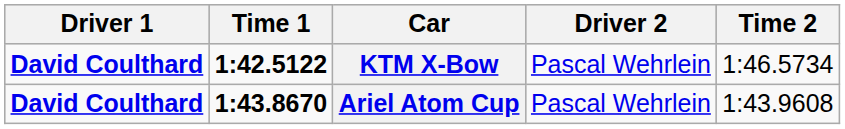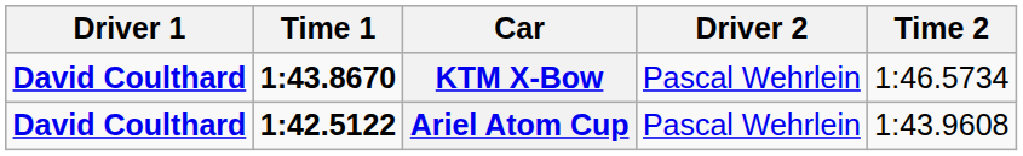 <table class="wikitable">
 <tr>
 <th>Driver 1</th>
 <th>Time 1</th>
 <th>Car</th>
 <th>Driver 2</th>
 <th>Time 2</th>
 </tr>
 <tr>
 <td><strong> <a href='#'>David Coulthard</a></strong></td>
-<td><strong>1:42.5122</strong> </td>
+<td><strong>1:43.8670</strong></td>
 <th><a href='#'>KTM X-Bow</a></th>
 <td> <a href='#'>Pascal Wehrlein</a></td>
 <td>1:46.5734</td>
 </tr>
 <tr>
 <td><strong> <a href='#'>David Coulthard</a></strong></td>
-<td><strong>1:43.8670</strong></td>
+<td><strong>1:42.5122</strong> </td>
 <th><a href='#'>Ariel Atom Cup</a></th>
 <td> <a href='#'>Pascal Wehrlein</a></td>
 <td>1:43.9608 </td>
 </tr>
 </table>
